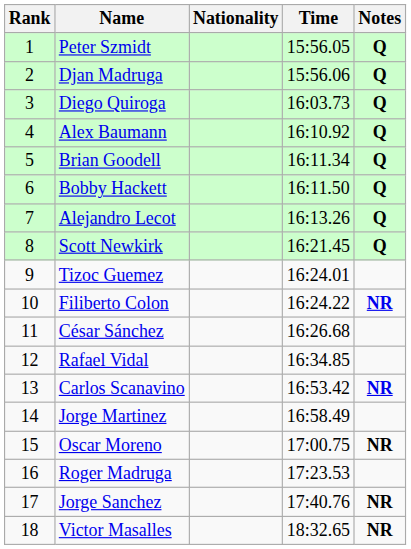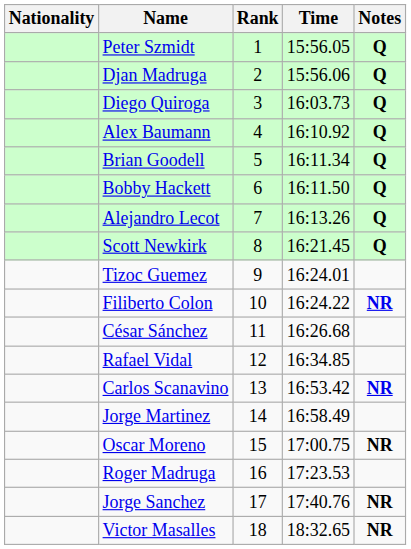 <table class="wikitable sortable" style="text-align:center">
 <tr>
+<th>Nationality</th>
+<th>Name</th>
 <th>Rank</th>
-<th>Name</th>
-<th>Nationality</th>
 <th>Time</th>
 <th>Notes</th>
 </tr>
 <tr bgcolor=ccffcc>
+<td align=left></td>
+<td align=left><a href='#'>Peter Szmidt</a></td>
 <td>1</td>
-<td align=left><a href='#'>Peter Szmidt</a></td>
-<td align=left></td>
 <td>15:56.05</td>
 <td><strong>Q</strong></td>
 </tr>
 <tr bgcolor=ccffcc>
+<td align=left></td>
+<td align=left><a href='#'>Djan Madruga</a></td>
 <td>2</td>
-<td align=left><a href='#'>Djan Madruga</a></td>
-<td align=left></td>
 <td>15:56.06</td>
 <td><strong>Q</strong></td>
 </tr>
 <tr bgcolor=ccffcc>
+<td align=left></td>
+<td align=left><a href='#'>Diego Quiroga</a></td>
 <td>3</td>
-<td align=left><a href='#'>Diego Quiroga</a></td>
-<td align=left></td>
 <td>16:03.73</td>
 <td><strong>Q</strong></td>
 </tr>
 <tr bgcolor=ccffcc>
+<td align=left></td>
+<td align=left><a href='#'>Alex Baumann</a></td>
 <td>4</td>
-<td align=left><a href='#'>Alex Baumann</a></td>
-<td align=left></td>
 <td>16:10.92</td>
 <td><strong>Q</strong></td>
 </tr>
 <tr bgcolor=ccffcc>
+<td align=left></td>
+<td align=left><a href='#'>Brian Goodell</a></td>
 <td>5</td>
-<td align=left><a href='#'>Brian Goodell</a></td>
-<td align=left></td>
 <td>16:11.34</td>
 <td><strong>Q</strong></td>
 </tr>
 <tr bgcolor=ccffcc>
+<td align=left></td>
+<td align=left><a href='#'>Bobby Hackett</a></td>
 <td>6</td>
-<td align=left><a href='#'>Bobby Hackett</a></td>
-<td align=left></td>
 <td>16:11.50</td>
 <td><strong>Q</strong></td>
 </tr>
 <tr bgcolor=ccffcc>
+<td align=left></td>
+<td align=left><a href='#'>Alejandro Lecot</a></td>
 <td>7</td>
-<td align=left><a href='#'>Alejandro Lecot</a></td>
-<td align=left></td>
 <td>16:13.26</td>
 <td><strong>Q</strong></td>
 </tr>
 <tr bgcolor=ccffcc>
+<td align=left></td>
+<td align=left><a href='#'>Scott Newkirk</a></td>
 <td>8</td>
-<td align=left><a href='#'>Scott Newkirk</a></td>
-<td align=left></td>
 <td>16:21.45</td>
 <td><strong>Q</strong></td>
 </tr>
 <tr>
+<td align=left></td>
+<td align=left><a href='#'>Tizoc Guemez</a></td>
 <td>9</td>
-<td align=left><a href='#'>Tizoc Guemez</a></td>
-<td align=left></td>
 <td>16:24.01</td>
 <td></td>
 </tr>
 <tr>
+<td align=left></td>
+<td align=left><a href='#'>Filiberto Colon</a></td>
 <td>10</td>
-<td align=left><a href='#'>Filiberto Colon</a></td>
-<td align=left></td>
 <td>16:24.22</td>
 <td><strong><a href='#'>NR</a></strong></td>
 </tr>
 <tr>
+<td align=left></td>
+<td align=left><a href='#'>César Sánchez</a></td>
 <td>11</td>
-<td align=left><a href='#'>César Sánchez</a></td>
-<td align=left></td>
 <td>16:26.68</td>
 <td></td>
 </tr>
 <tr>
+<td align=left></td>
+<td align=left><a href='#'>Rafael Vidal</a></td>
 <td>12</td>
-<td align=left><a href='#'>Rafael Vidal</a></td>
-<td align=left></td>
 <td>16:34.85</td>
 <td></td>
 </tr>
 <tr>
+<td align=left></td>
+<td align=left><a href='#'>Carlos Scanavino</a></td>
 <td>13</td>
-<td align=left><a href='#'>Carlos Scanavino</a></td>
-<td align=left></td>
 <td>16:53.42</td>
 <td><strong><a href='#'>NR</a></strong></td>
 </tr>
 <tr>
+<td align=left></td>
+<td align=left><a href='#'>Jorge Martinez</a></td>
 <td>14</td>
-<td align=left><a href='#'>Jorge Martinez</a></td>
-<td align=left></td>
 <td>16:58.49</td>
 <td></td>
 </tr>
 <tr>
+<td align=left></td>
+<td align=left><a href='#'>Oscar Moreno</a></td>
 <td>15</td>
-<td align=left><a href='#'>Oscar Moreno</a></td>
-<td align=left></td>
 <td>17:00.75</td>
 <td><strong>NR</strong></td>
 </tr>
 <tr>
+<td align=left></td>
+<td align=left><a href='#'>Roger Madruga</a></td>
 <td>16</td>
-<td align=left><a href='#'>Roger Madruga</a></td>
-<td align=left></td>
 <td>17:23.53</td>
 <td></td>
 </tr>
 <tr>
+<td align=left></td>
+<td align=left><a href='#'>Jorge Sanchez</a></td>
 <td>17</td>
-<td align=left><a href='#'>Jorge Sanchez</a></td>
-<td align=left></td>
 <td>17:40.76</td>
 <td><strong>NR</strong></td>
 </tr>
 <tr>
+<td align=left></td>
+<td align=left><a href='#'>Victor Masalles</a></td>
 <td>18</td>
-<td align=left><a href='#'>Victor Masalles</a></td>
-<td align=left></td>
 <td>18:32.65</td>
 <td><strong>NR</strong></td>
 </tr>
 </table>
